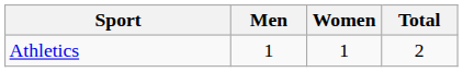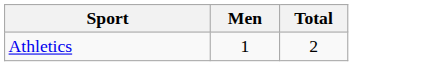 <table class="wikitable sortable" style="text-align:center;">
 <tr>
 <th width=180>Sport</th>
 <th width=55>Men</th>
-<th width=55>Women</th>
 <th width=55>Total</th>
 </tr>
 <tr>
 <td align=left><a href='#'>Athletics</a></td>
 <td>1</td>
-<td>1</td>
 <td>2</td>
 </tr>
 </table>
